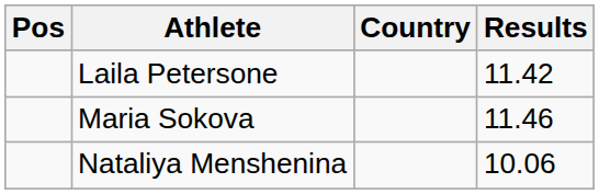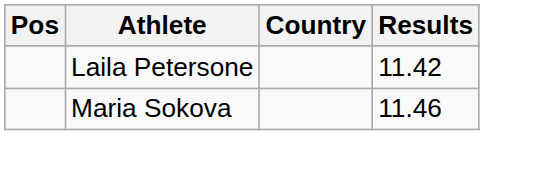 <table class="wikitable">
 <tr>
 <th>Pos</th>
 <th>Athlete</th>
 <th>Country</th>
 <th>Results</th>
 </tr>
 <tr>
 <td align="center"></td>
 <td>Laila Petersone</td>
 <td></td>
 <td>11.42</td>
 </tr>
 <tr>
 <td align="center"></td>
 <td>Maria Sokova</td>
 <td></td>
 <td>11.46</td>
 </tr>
-<tr>
-<td align="center"></td>
-<td>Nataliya Menshenina</td>
-<td></td>
-<td>10.06</td>
-</tr>
 </table>
